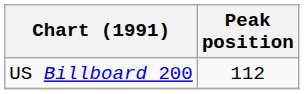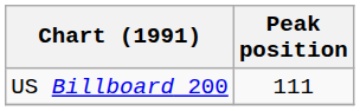 <table class="wikitable">
 <tr>
 <th>Chart (1991)</th>
 <th>Peak<br>position</th>
 </tr>
 <tr>
 <td>US <a href='#'><em>Billboard</em> 200</a></td>
-<td align="center">112</td>
+<td align="center">111</td>
 </tr>
 <tr>
 </tr>
 </table>
